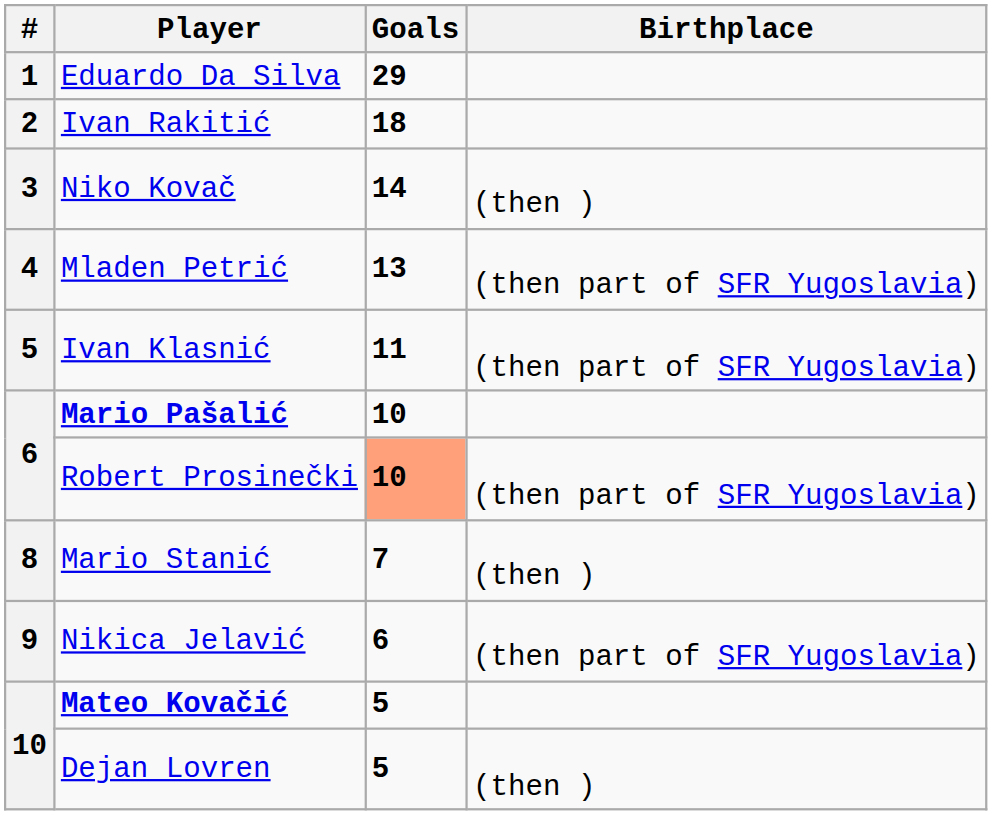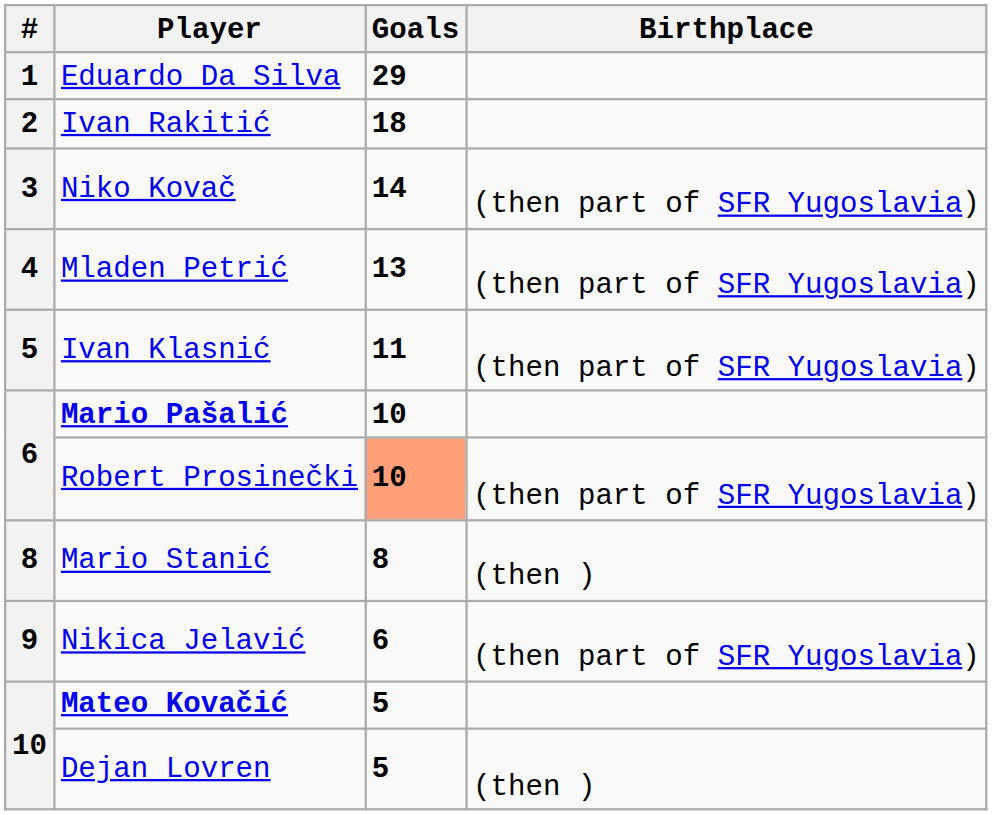 <table class="wikitable sortable">
 <tr>
 <th>#</th>
 <th>Player</th>
 <th>Goals</th>
 <th>Birthplace</th>
 </tr>
 <tr>
 <th>1</th>
 <td><a href='#'>Eduardo Da Silva</a></td>
 <td><strong>29</strong></td>
 <td></td>
 </tr>
 <tr>
 <th>2</th>
 <td><a href='#'>Ivan Rakitić</a></td>
 <td><strong>18</strong></td>
 <td></td>
 </tr>
 <tr>
 <th>3</th>
 <td><a href='#'>Niko Kovač</a></td>
 <td><strong>14</strong></td>
-<td> <br>(then )</td>
+<td> <br>(then part of  <a href='#'>SFR Yugoslavia</a>)</td>
 </tr>
 <tr>
 <th>4</th>
 <td><a href='#'>Mladen Petrić</a></td>
 <td><strong>13</strong></td>
 <td> <br>(then part of  <a href='#'>SFR Yugoslavia</a>)</td>
 </tr>
 <tr>
 <th>5</th>
 <td><a href='#'>Ivan Klasnić</a></td>
 <td><strong>11</strong></td>
 <td> <br>(then part of  <a href='#'>SFR Yugoslavia</a>)</td>
 </tr>
 <tr>
 <th rowspan="2">6</th>
 <td><strong><a href='#'>Mario Pašalić</a></strong></td>
 <td><strong>10</strong></td>
 <td></td>
 </tr>
 <tr>
 <td><a href='#'>Robert Prosinečki</a></td>
 <td style="background: lightsalmon;"><strong>10</strong></td>
 <td> <br>(then part of  <a href='#'>SFR Yugoslavia</a>)</td>
 </tr>
 <tr>
 <th>8</th>
 <td><a href='#'>Mario Stanić</a></td>
-<td><strong>7</strong></td>
+<td><strong>8</strong></td>
 <td> <br>(then )</td>
 </tr>
 <tr>
 <th>9</th>
 <td><a href='#'>Nikica Jelavić</a></td>
 <td><strong>6</strong></td>
 <td> <br>(then part of  <a href='#'>SFR Yugoslavia</a>)</td>
 </tr>
 <tr>
 <th rowspan="2"><strong>10</strong></th>
 <td><strong><a href='#'>Mateo Kovačić</a></strong></td>
 <td><strong>5</strong></td>
 <td></td>
 </tr>
 <tr>
 <td><a href='#'>Dejan Lovren</a></td>
 <td><strong>5</strong></td>
 <td> <br>(then )</td>
 </tr>
 </table>
